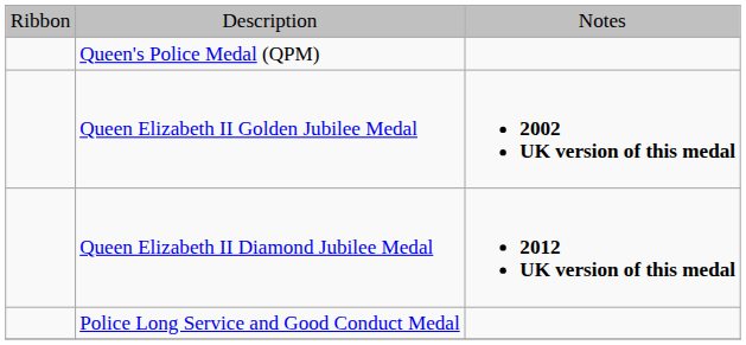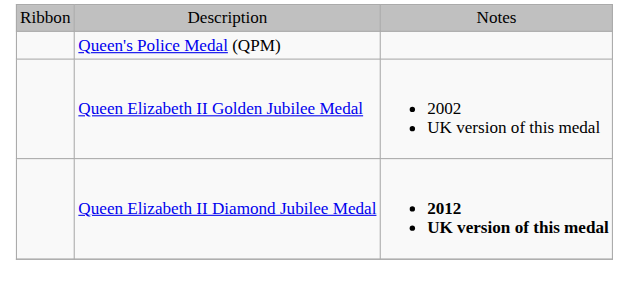 <table class="wikitable" style="margin:1em auto;">
 <tr style="background:silver;" align="center">
 <td>Ribbon</td>
 <td>Description</td>
 <td>Notes</td>
 </tr>
 <tr>
 <td></td>
 <td><a href='#'>Queen's Police Medal</a> (QPM)</td>
 <td></td>
 </tr>
 <tr>
 <td></td>
 <td><a href='#'>Queen Elizabeth II Golden Jubilee Medal</a></td>
-<td><strong><br><ul><li>2002</li><li>UK version of this medal</li></ul></strong></td>
+<td><br><ul><li>2002</li><li>UK version of this medal</li></ul></td>
 </tr>
 <tr>
 <td></td>
 <td><a href='#'>Queen Elizabeth II Diamond Jubilee Medal</a></td>
 <td><strong><br><ul><li>2012</li><li>UK version of this medal</li></ul></strong></td>
 </tr>
 <tr>
-<td></td>
-<td><a href='#'>Police Long Service and Good Conduct Medal</a></td>
-<td></td>
-</tr>
-<tr>
 </tr>
 </table>
